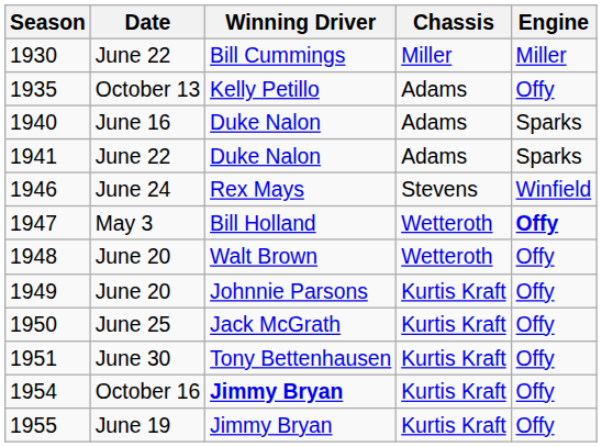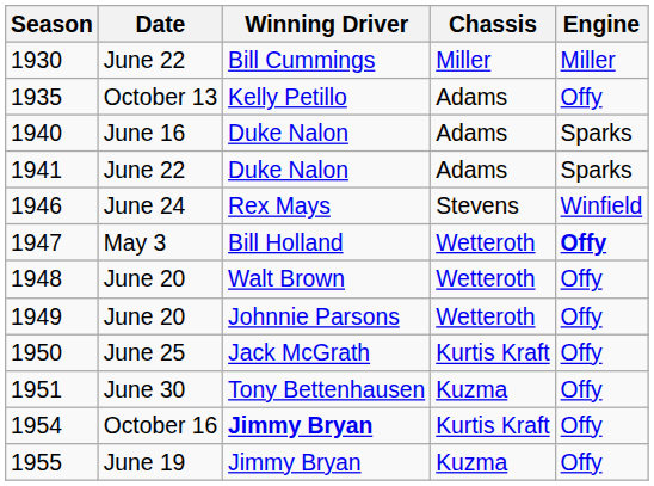 <table class="wikitable" style="font-size: 95%;">
 <tr>
 <th>Season</th>
 <th>Date</th>
 <th>Winning Driver</th>
 <th>Chassis</th>
 <th>Engine</th>
 </tr>
 <tr>
 <td>1930</td>
 <td>June 22</td>
 <td><a href='#'>Bill Cummings</a></td>
 <td><a href='#'>Miller</a></td>
 <td><a href='#'>Miller</a></td>
 </tr>
 <tr>
 <td>1935</td>
 <td>October 13</td>
 <td><a href='#'>Kelly Petillo</a></td>
 <td>Adams</td>
 <td><a href='#'>Offy</a></td>
 </tr>
 <tr>
 <td>1940</td>
 <td>June 16</td>
 <td><a href='#'>Duke Nalon</a></td>
 <td>Adams</td>
 <td>Sparks</td>
 </tr>
 <tr>
 <td>1941</td>
 <td>June 22</td>
 <td><a href='#'>Duke Nalon</a></td>
 <td>Adams</td>
 <td>Sparks</td>
 </tr>
 <tr>
 <td>1946</td>
 <td>June 24</td>
 <td><a href='#'>Rex Mays</a></td>
 <td>Stevens</td>
 <td><a href='#'>Winfield</a></td>
 </tr>
 <tr>
 <td>1947</td>
 <td>May 3</td>
 <td><a href='#'>Bill Holland</a></td>
 <td><a href='#'>Wetteroth</a></td>
 <td><strong><a href='#'>Offy</a></strong></td>
 </tr>
 <tr>
 <td>1948</td>
 <td>June 20</td>
 <td><a href='#'>Walt Brown</a></td>
 <td><a href='#'>Wetteroth</a></td>
 <td><a href='#'>Offy</a></td>
 </tr>
 <tr>
 <td>1949</td>
 <td>June 20</td>
 <td><a href='#'>Johnnie Parsons</a></td>
-<td><a href='#'>Kurtis Kraft</a></td>
+<td><a href='#'>Wetteroth</a></td>
 <td><a href='#'>Offy</a></td>
 </tr>
 <tr>
 <td>1950</td>
 <td>June 25</td>
 <td><a href='#'>Jack McGrath</a></td>
 <td><a href='#'>Kurtis Kraft</a></td>
 <td><a href='#'>Offy</a></td>
 </tr>
 <tr>
 <td>1951</td>
 <td>June 30</td>
 <td><a href='#'>Tony Bettenhausen</a></td>
-<td><a href='#'>Kurtis Kraft</a></td>
+<td><a href='#'>Kuzma</a></td>
 <td><a href='#'>Offy</a></td>
 </tr>
 <tr>
 <td>1954</td>
 <td>October 16</td>
 <td><strong><a href='#'>Jimmy Bryan</a></strong></td>
 <td><a href='#'>Kurtis Kraft</a></td>
 <td><a href='#'>Offy</a></td>
 </tr>
 <tr>
 <td>1955</td>
 <td>June 19</td>
 <td><a href='#'>Jimmy Bryan</a></td>
-<td><a href='#'>Kurtis Kraft</a></td>
+<td><a href='#'>Kuzma</a></td>
 <td><a href='#'>Offy</a></td>
 </tr>
 </table>
